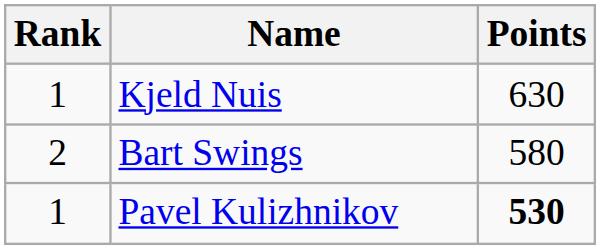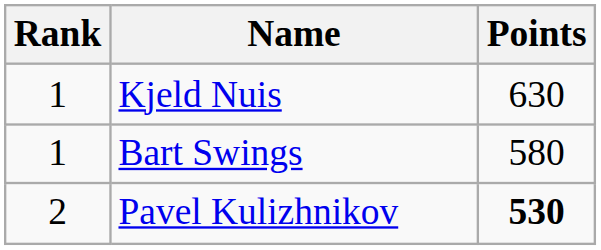 <table class="wikitable" border="1">
 <tr>
 <th width=30>Rank</th>
 <th width=150>Name</th>
 <th width=25>Points</th>
 </tr>
 <tr align="center">
 <td>1</td>
 <td align="left"> <a href='#'>Kjeld Nuis</a></td>
 <td>630</td>
 </tr>
 <tr align="center">
-<td>2</td>
+<td>1</td>
 <td align="left"> <a href='#'>Bart Swings</a></td>
 <td>580</td>
 </tr>
 <tr align="center">
-<td>1</td>
+<td>2</td>
 <td align="left"> <a href='#'>Pavel Kulizhnikov</a></td>
 <td><strong>530</strong></td>
 </tr>
 </table>
